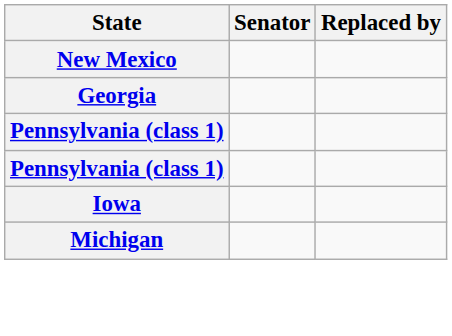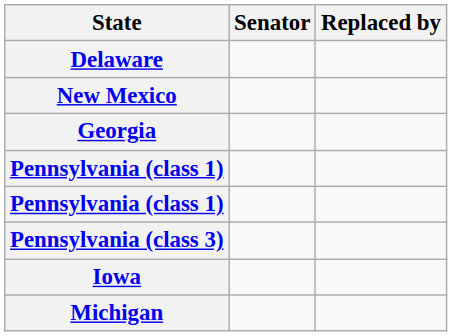 <table class="wikitable sortable plainrowheaders">
 <tr>
 <th scope="col">State</th>
 <th scope="col">Senator</th>
 <th scope="col">Replaced by</th>
+</tr>
+<tr>
+<th><a href='#'>Delaware</a></th>
+<td></td>
+<td></td>
 </tr>
 <tr>
 <th><a href='#'>New Mexico</a></th>
 <td></td>
 <td></td>
 </tr>
 <tr>
 <th><a href='#'>Georgia</a></th>
 <td></td>
 <td></td>
 </tr>
 <tr>
 <th><a href='#'>Pennsylvania (class 1)</a></th>
 <td></td>
 <td></td>
 </tr>
 <tr>
 <th><a href='#'>Pennsylvania (class 1)</a></th>
 <td></td>
 <td></td>
 </tr>
 <tr>
+<th><a href='#'>Pennsylvania (class 3)</a></th>
+<td></td>
+<td></td>
+</tr>
+<tr>
 <th><a href='#'>Iowa</a></th>
 <td></td>
 <td></td>
 </tr>
 <tr>
 <th><a href='#'>Michigan</a></th>
 <td></td>
 <td></td>
 </tr>
 </table>
